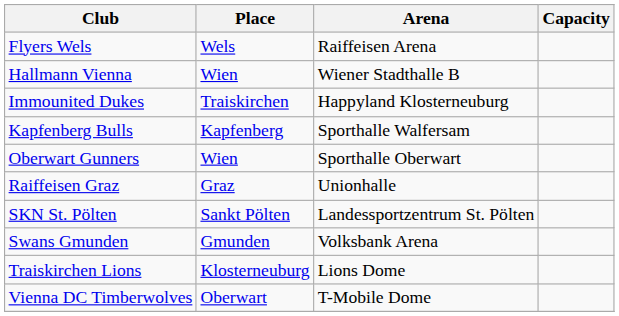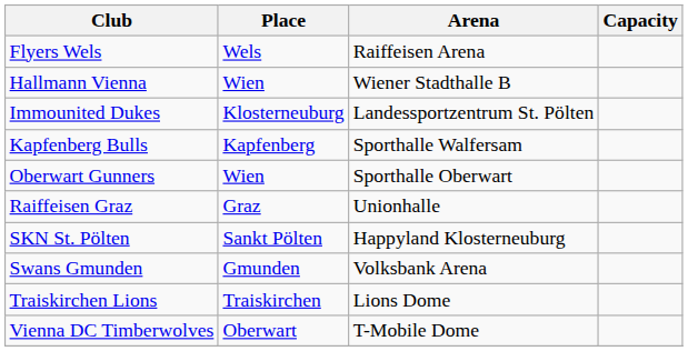 <table class="wikitable sortable">
 <tr>
 <th>Club</th>
 <th>Place</th>
 <th>Arena</th>
 <th>Capacity</th>
 </tr>
 <tr>
 <td><a href='#'>Flyers Wels</a></td>
 <td><a href='#'>Wels</a></td>
 <td>Raiffeisen Arena</td>
 <td style="text-align:center;"></td>
 </tr>
 <tr>
 <td><a href='#'>Hallmann Vienna</a></td>
 <td><a href='#'>Wien</a></td>
 <td>Wiener Stadthalle B</td>
 <td style="text-align:center;"></td>
 </tr>
 <tr>
 <td><a href='#'>Immounited Dukes</a></td>
-<td><a href='#'>Traiskirchen</a></td>
-<td>Happyland Klosterneuburg</td>
+<td><a href='#'>Klosterneuburg</a></td>
+<td>Landessportzentrum St. Pölten</td>
 <td style="text-align:center;"></td>
 </tr>
 <tr>
 <td><a href='#'>Kapfenberg Bulls</a></td>
 <td><a href='#'>Kapfenberg</a></td>
 <td>Sporthalle Walfersam</td>
 <td style="text-align:center;"></td>
 </tr>
 <tr>
 <td><a href='#'>Oberwart Gunners</a></td>
 <td><a href='#'>Wien</a></td>
 <td>Sporthalle Oberwart</td>
 <td style="text-align:center;"></td>
 </tr>
 <tr>
 <td><a href='#'>Raiffeisen Graz</a></td>
 <td><a href='#'>Graz</a></td>
 <td>Unionhalle</td>
 <td style="text-align:center;"></td>
 </tr>
 <tr>
 <td><a href='#'>SKN St. Pölten</a></td>
 <td><a href='#'>Sankt Pölten</a></td>
-<td>Landessportzentrum St. Pölten</td>
+<td>Happyland Klosterneuburg</td>
 <td style="text-align:center;"></td>
 </tr>
 <tr>
 <td><a href='#'>Swans Gmunden</a></td>
 <td><a href='#'>Gmunden</a></td>
 <td>Volksbank Arena</td>
 <td style="text-align:center;"></td>
 </tr>
 <tr>
 <td><a href='#'>Traiskirchen Lions</a></td>
-<td><a href='#'>Klosterneuburg</a></td>
+<td><a href='#'>Traiskirchen</a></td>
 <td>Lions Dome</td>
 <td style="text-align:center;"></td>
 </tr>
 <tr>
 <td><a href='#'>Vienna DC Timberwolves</a></td>
 <td><a href='#'>Oberwart</a></td>
 <td>T-Mobile Dome</td>
 <td style="text-align:center;"></td>
 </tr>
 <tr>
 </tr>
 </table>
